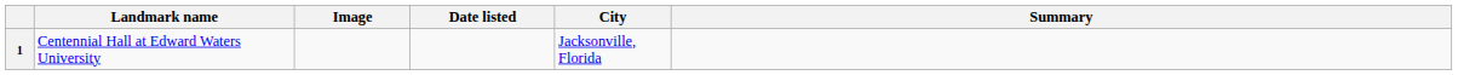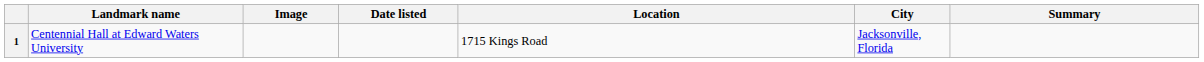 <table class="wikitable sortable" style="width:98%">
 <tr>
 <th width = 2% ></th>
 <th width = 18% ><strong>Landmark name</strong></th>
 <th width = 8% class="unsortable" ><strong>Image</strong></th>
 <th width = 10% ><strong>Date listed</strong></th>
+<th><strong>Location</strong></th>
 <th width = 8% ><strong>City</strong></th>
 <th class="unsortable" ><strong>Summary</strong></th>
 </tr>
 <tr>
 <th><small>1</small></th>
 <td><a href='#'>Centennial Hall at Edward Waters University</a></td>
 <td></td>
 <td></td>
+<td>1715 Kings Road<br><small></small></td>
 <td><a href='#'>Jacksonville, Florida</a></td>
 <td></td>
 </tr>
 </table>
